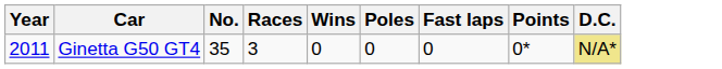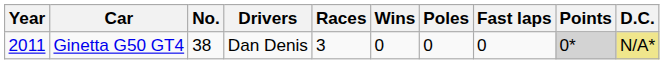 <table class="wikitable" style="font-size:95%">
 <tr>
 <th>Year</th>
 <th>Car</th>
 <th>No.</th>
+<th>Drivers</th>
 <th>Races</th>
 <th>Wins</th>
 <th>Poles</th>
 <th>Fast laps</th>
 <th>Points</th>
 <th>D.C.</th>
 </tr>
 <tr>
 <td><a href='#'>2011</a></td>
 <td><a href='#'>Ginetta G50 GT4</a></td>
-<td>35</td>
+<td>38</td>
+<td> Dan Denis</td>
 <td>3</td>
 <td>0</td>
 <td>0</td>
 <td>0</td>
-<td>0*</td>
+<td style="background: lightgrey;">0*</td>
 <td style="background: khaki;">N/A*</td>
 </tr>
 </table>
